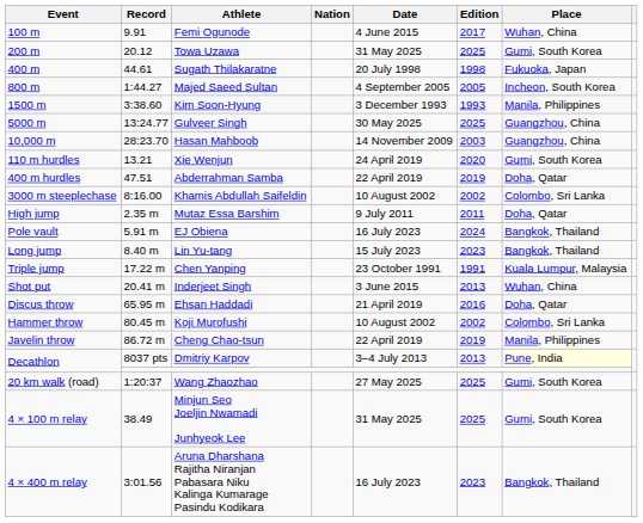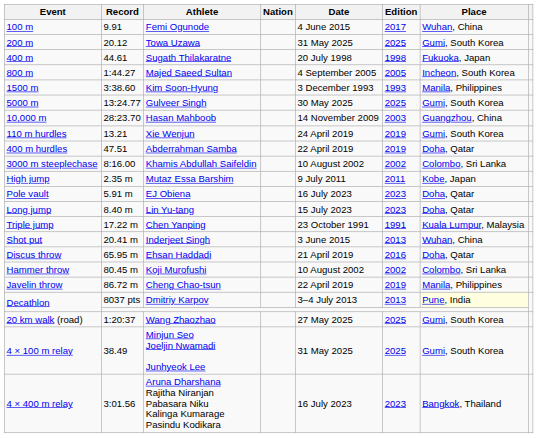 <table class="wikitable sortable" style="font-size:95%; width: 95%;">
 <tr>
 <th scope="col">Event</th>
 <th scope="col">Record</th>
 <th scope="col">Athlete</th>
 <th scope="col">Nation</th>
 <th scope="col">Date</th>
 <th scope="col">Edition</th>
 <th scope="col">Place</th>
 <th scope="col"></th>
 </tr>
 <tr>
 <td><a href='#'>100 m</a></td>
 <td>9.91 </td>
 <td><a href='#'>Femi Ogunode</a></td>
 <td></td>
 <td>4 June 2015</td>
 <td><a href='#'>2017</a></td>
 <td><a href='#'>Wuhan</a>, China</td>
 <td></td>
 </tr>
 <tr>
 <td><a href='#'>200 m</a></td>
 <td>20.12 </td>
 <td><a href='#'>Towa Uzawa</a></td>
 <td></td>
 <td>31 May 2025</td>
 <td><a href='#'>2025</a></td>
 <td><a href='#'>Gumi</a>, South Korea</td>
 <td></td>
 </tr>
 <tr>
 <td><a href='#'>400 m</a></td>
 <td>44.61</td>
 <td><a href='#'>Sugath Thilakaratne</a></td>
 <td></td>
 <td>20 July 1998</td>
 <td><a href='#'>1998</a></td>
 <td><a href='#'>Fukuoka</a>, Japan</td>
 <td></td>
 </tr>
 <tr>
 <td><a href='#'>800 m</a></td>
 <td>1:44.27</td>
 <td><a href='#'>Majed Saeed Sultan</a></td>
 <td></td>
 <td>4 September 2005</td>
 <td><a href='#'>2005</a></td>
 <td><a href='#'>Incheon</a>, South Korea</td>
 <td></td>
 </tr>
 <tr>
 <td><a href='#'>1500 m</a></td>
 <td>3:38.60</td>
 <td><a href='#'>Kim Soon-Hyung</a></td>
 <td></td>
 <td>3 December 1993</td>
 <td><a href='#'>1993</a></td>
 <td><a href='#'>Manila</a>, Philippines</td>
 <td></td>
 </tr>
 <tr>
 <td><a href='#'>5000 m</a></td>
 <td>13:24.77</td>
 <td><a href='#'>Gulveer Singh</a></td>
 <td></td>
 <td>30 May 2025</td>
 <td><a href='#'>2025</a></td>
-<td><a href='#'>Guangzhou</a>, China</td>
+<td><a href='#'>Gumi</a>, South Korea</td>
 <td></td>
 </tr>
 <tr>
 <td><a href='#'>10,000 m</a></td>
 <td>28:23.70</td>
 <td><a href='#'>Hasan Mahboob</a></td>
 <td></td>
 <td>14 November 2009</td>
 <td><a href='#'>2003</a></td>
 <td><a href='#'>Guangzhou</a>, China</td>
 <td></td>
 </tr>
 <tr>
 <td><a href='#'>110 m hurdles</a></td>
 <td>13.21 </td>
 <td><a href='#'>Xie Wenjun</a></td>
 <td></td>
 <td>24 April 2019</td>
-<td><a href='#'>2020</a></td>
+<td><a href='#'>2019</a></td>
 <td><a href='#'>Gumi</a>, South Korea</td>
 <td></td>
 </tr>
 <tr>
 <td><a href='#'>400 m hurdles</a></td>
 <td>47.51</td>
 <td><a href='#'>Abderrahman Samba</a></td>
 <td></td>
 <td>22 April 2019</td>
 <td><a href='#'>2019</a></td>
 <td><a href='#'>Doha</a>, Qatar</td>
 <td></td>
 </tr>
 <tr>
 <td><a href='#'>3000 m steeplechase</a></td>
 <td>8:16.00</td>
 <td><a href='#'>Khamis Abdullah Saifeldin</a></td>
 <td></td>
 <td>10 August 2002</td>
 <td><a href='#'>2002</a></td>
 <td><a href='#'>Colombo</a>, Sri Lanka</td>
 <td></td>
 </tr>
 <tr>
 <td><a href='#'>High jump</a></td>
 <td>2.35 m</td>
 <td><a href='#'>Mutaz Essa Barshim</a></td>
 <td></td>
 <td>9 July 2011</td>
 <td><a href='#'>2011</a></td>
-<td><a href='#'>Doha</a>, Qatar</td>
+<td><a href='#'>Kobe</a>, Japan</td>
 <td></td>
 </tr>
 <tr>
 <td><a href='#'>Pole vault</a></td>
 <td>5.91 m</td>
 <td><a href='#'>EJ Obiena</a></td>
 <td></td>
 <td>16 July 2023</td>
-<td><a href='#'>2024</a></td>
-<td><a href='#'>Bangkok</a>, Thailand</td>
+<td><a href='#'>2023</a></td>
+<td><a href='#'>Doha</a>, Qatar</td>
 <td></td>
 </tr>
 <tr>
 <td><a href='#'>Long jump</a></td>
 <td>8.40 m </td>
 <td><a href='#'>Lin Yu-tang</a></td>
 <td></td>
 <td>15 July 2023</td>
 <td><a href='#'>2023</a></td>
-<td><a href='#'>Bangkok</a>, Thailand</td>
+<td><a href='#'>Doha</a>, Qatar</td>
 <td></td>
 </tr>
 <tr>
 <td><a href='#'>Triple jump</a></td>
 <td>17.22 m </td>
 <td><a href='#'>Chen Yanping</a></td>
 <td></td>
 <td>23 October 1991</td>
 <td><a href='#'>1991</a></td>
 <td><a href='#'>Kuala Lumpur</a>, Malaysia</td>
 <td></td>
 </tr>
 <tr>
 <td><a href='#'>Shot put</a></td>
 <td>20.41 m</td>
 <td><a href='#'>Inderjeet Singh</a></td>
 <td></td>
 <td>3 June 2015</td>
 <td><a href='#'>2013</a></td>
 <td><a href='#'>Wuhan</a>, China</td>
 <td></td>
 </tr>
 <tr>
 <td><a href='#'>Discus throw</a></td>
 <td>65.95 m</td>
 <td><a href='#'>Ehsan Haddadi</a></td>
 <td></td>
 <td>21 April 2019</td>
 <td><a href='#'>2016</a></td>
 <td><a href='#'>Doha</a>, Qatar</td>
 <td></td>
 </tr>
 <tr>
 <td><a href='#'>Hammer throw</a></td>
 <td>80.45 m</td>
 <td><a href='#'>Koji Murofushi</a></td>
 <td></td>
 <td>10 August 2002</td>
 <td><a href='#'>2002</a></td>
 <td><a href='#'>Colombo</a>, Sri Lanka</td>
 <td></td>
 </tr>
 <tr>
 <td><a href='#'>Javelin throw</a></td>
 <td>86.72 m</td>
 <td><a href='#'>Cheng Chao-tsun</a></td>
 <td></td>
 <td>22 April 2019</td>
 <td><a href='#'>2019</a></td>
 <td><a href='#'>Manila</a>, Philippines</td>
 <td></td>
 </tr>
 <tr>
 <td rowspan=2><a href='#'>Decathlon</a></td>
 <td>8037 pts</td>
 <td><a href='#'>Dmitriy Karpov</a></td>
 <td></td>
 <td>3–4 July 2013</td>
 <td><a href='#'>2013</a></td>
 <td style="background: lightyellow;"><a href='#'>Pune</a>, India</td>
 <td rowspan=2></td>
 </tr>
 <tr>
 <td colspan=6></td>
 </tr>
 <tr>
 <td><a href='#'>20 km walk</a> (road)</td>
 <td>1:20:37</td>
 <td><a href='#'>Wang Zhaozhao</a></td>
 <td></td>
 <td>27 May 2025</td>
 <td><a href='#'>2025</a></td>
 <td><a href='#'>Gumi</a>, South Korea</td>
 <td></td>
 </tr>
 <tr>
 <td><a href='#'>4 × 100 m relay</a></td>
 <td>38.49</td>
 <td><a href='#'>Minjun Seo</a><br><a href='#'>Joeljin Nwamadi</a><br><br><a href='#'>Junhyeok Lee</a></td>
 <td></td>
 <td>31 May 2025</td>
 <td><a href='#'>2025</a></td>
 <td><a href='#'>Gumi</a>, South Korea</td>
 <td></td>
 </tr>
 <tr>
 <td><a href='#'>4 × 400 m relay</a></td>
 <td>3:01.56</td>
 <td><a href='#'>Aruna Dharshana</a><br>Rajitha Niranjan<br>Pabasara Niku<br>Kalinga Kumarage<br>Pasindu Kodikara</td>
 <td></td>
 <td>16 July 2023</td>
 <td><a href='#'>2023</a></td>
 <td><a href='#'>Bangkok</a>, Thailand</td>
 <td></td>
 </tr>
 </table>
